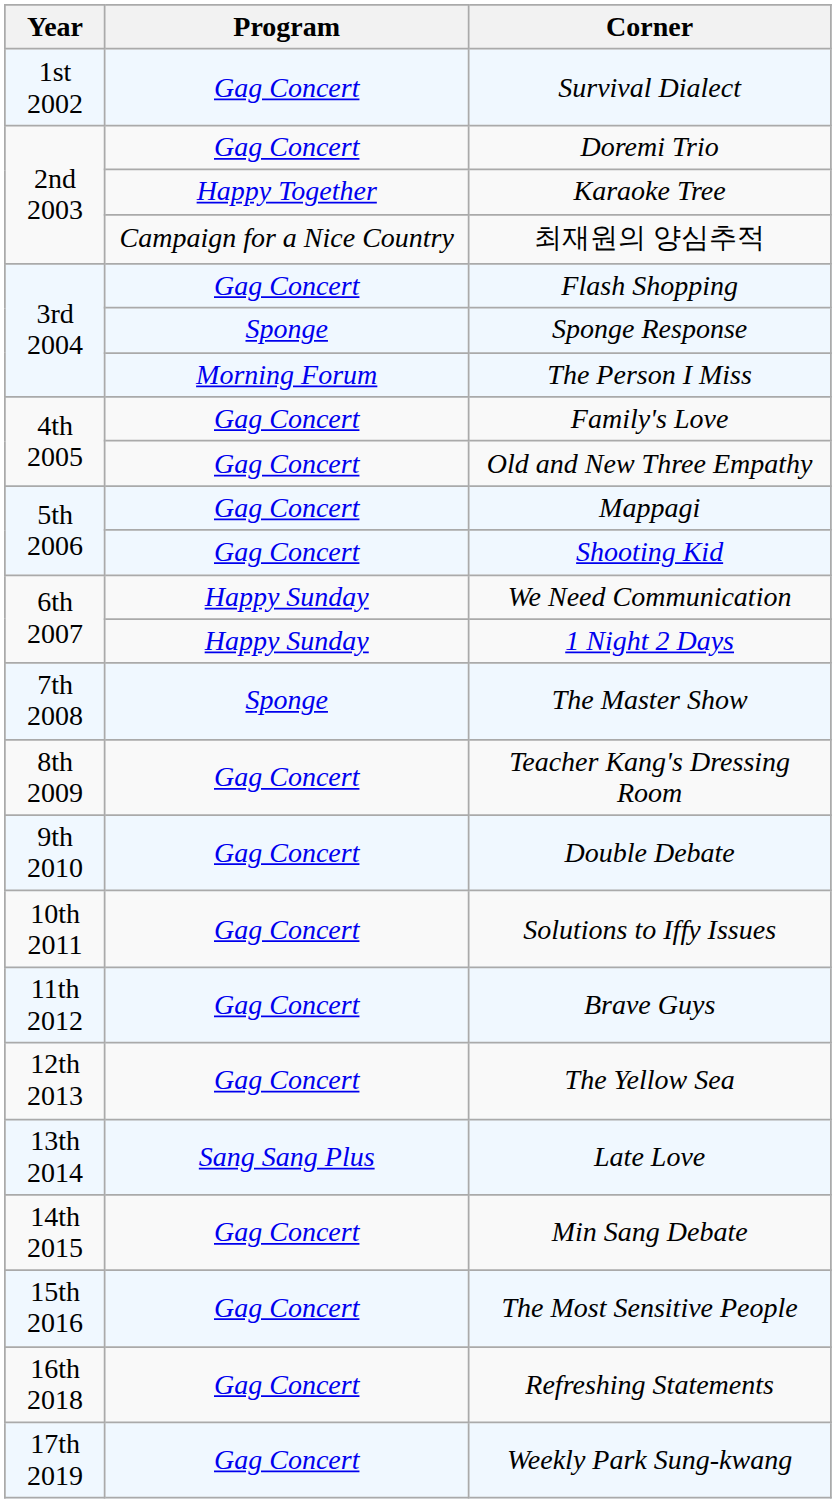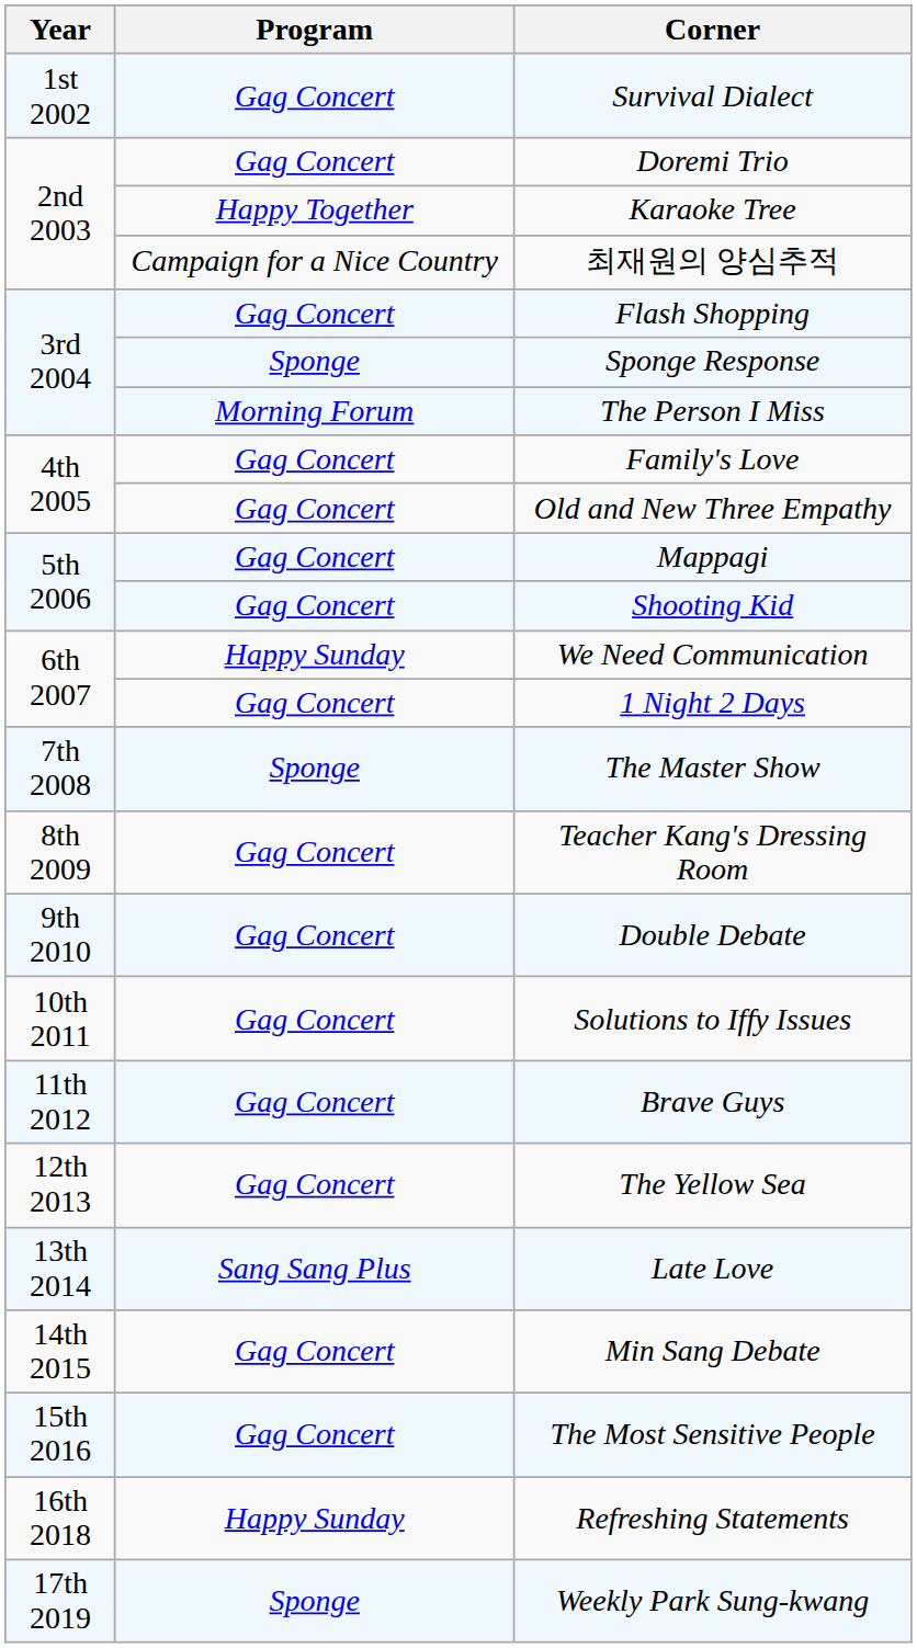 <table class="wikitable">
 <tr align=center>
 <th style="width:50px">Year</th>
 <th style="width:200px">Program</th>
 <th style="250px">Corner</th>
 </tr>
 <tr align=center style="background:#F0F8FF">
 <td>1st<br> 2002</td>
 <td style="width:200px"><em><a href='#'>Gag Concert</a></em></td>
 <td style="width:200px"><em>Survival Dialect</em></td>
 </tr>
 <tr align=center>
 <td rowspan=3>2nd<br> 2003</td>
 <td><em><a href='#'>Gag Concert</a></em></td>
 <td><em>Doremi Trio</em></td>
 </tr>
 <tr align=center>
 <td><em><a href='#'>Happy Together</a></em></td>
 <td><em>Karaoke Tree</em></td>
 </tr>
 <tr align=center>
 <td><em>Campaign for a Nice Country</em></td>
 <td>최재원의 양심추적</td>
 </tr>
 <tr align=center style="background:#F0F8FF">
 <td rowspan=3>3rd<br> 2004</td>
 <td><em><a href='#'>Gag Concert</a></em></td>
 <td><em>Flash Shopping</em></td>
 </tr>
 <tr align=center style="background:#F0F8FF">
 <td><em><a href='#'>Sponge</a></em></td>
 <td><em>Sponge Response</em></td>
 </tr>
 <tr align=center style="background:#F0F8FF">
 <td><em><a href='#'>Morning Forum</a></em></td>
 <td><em>The Person I Miss</em></td>
 </tr>
 <tr align=center>
 <td rowspan=2>4th<br> 2005</td>
 <td><em><a href='#'>Gag Concert</a></em></td>
 <td><em>Family's Love</em></td>
 </tr>
 <tr align=center>
 <td><em><a href='#'>Gag Concert</a></em></td>
 <td><em>Old and New Three Empathy</em></td>
 </tr>
 <tr align=center style="background:#F0F8FF">
 <td rowspan=2>5th<br> 2006</td>
 <td><em><a href='#'>Gag Concert</a></em></td>
 <td><em>Mappagi</em></td>
 </tr>
 <tr align=center style="background:#F0F8FF">
 <td><em><a href='#'>Gag Concert</a></em></td>
 <td><em><a href='#'>Shooting Kid</a></em></td>
 </tr>
 <tr align=center>
 <td rowspan=2>6th<br> 2007</td>
 <td><em><a href='#'>Happy Sunday</a></em></td>
 <td><em>We Need Communication</em></td>
 </tr>
 <tr align=center>
-<td><em><a href='#'>Happy Sunday</a></em></td>
+<td><em><a href='#'>Gag Concert</a></em></td>
 <td><em><a href='#'>1 Night 2 Days</a></em></td>
 </tr>
 <tr align=center style="background:#F0F8FF">
 <td>7th<br> 2008</td>
 <td><em><a href='#'>Sponge</a></em></td>
 <td><em>The Master Show</em></td>
 </tr>
 <tr align=center>
 <td>8th<br> 2009</td>
 <td><em><a href='#'>Gag Concert</a></em></td>
 <td><em>Teacher Kang's Dressing Room</em></td>
 </tr>
 <tr align=center style="background:#F0F8FF">
 <td>9th<br> 2010</td>
 <td><em><a href='#'>Gag Concert</a></em></td>
 <td><em>Double Debate</em></td>
 </tr>
 <tr align=center>
 <td>10th<br> 2011</td>
 <td><em><a href='#'>Gag Concert</a></em></td>
 <td><em>Solutions to Iffy Issues</em></td>
 </tr>
 <tr align=center style="background:#F0F8FF">
 <td>11th<br> 2012</td>
 <td><em><a href='#'>Gag Concert</a></em></td>
 <td><em>Brave Guys</em></td>
 </tr>
 <tr align=center>
 <td>12th<br> 2013</td>
 <td><em><a href='#'>Gag Concert</a></em></td>
 <td><em>The Yellow Sea</em></td>
 </tr>
 <tr align=center style="background:#F0F8FF">
 <td>13th<br> 2014</td>
 <td><em><a href='#'>Sang Sang Plus</a></em></td>
 <td><em>Late Love</em></td>
 </tr>
 <tr align=center>
 <td>14th<br> 2015</td>
 <td><em><a href='#'>Gag Concert</a></em></td>
 <td><em>Min Sang Debate</em></td>
 </tr>
 <tr align=center style="background:#F0F8FF">
 <td>15th<br> 2016</td>
 <td><em><a href='#'>Gag Concert</a></em></td>
 <td><em>The Most Sensitive People</em></td>
 </tr>
 <tr align=center>
 <td>16th<br> 2018</td>
-<td><em><a href='#'>Gag Concert</a></em></td>
+<td><em><a href='#'>Happy Sunday</a></em></td>
 <td><em>Refreshing Statements</em></td>
 </tr>
 <tr align=center style="background:#F0F8FF">
 <td>17th<br> 2019</td>
-<td><em><a href='#'>Gag Concert</a></em></td>
+<td><em><a href='#'>Sponge</a></em></td>
 <td><em>Weekly Park Sung-kwang</em></td>
 </tr>
 </table>
